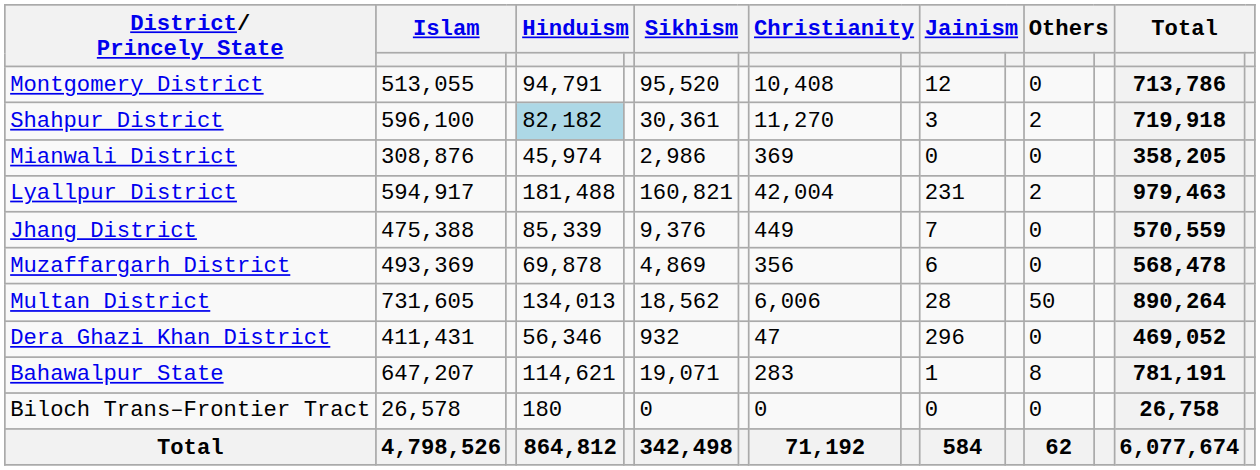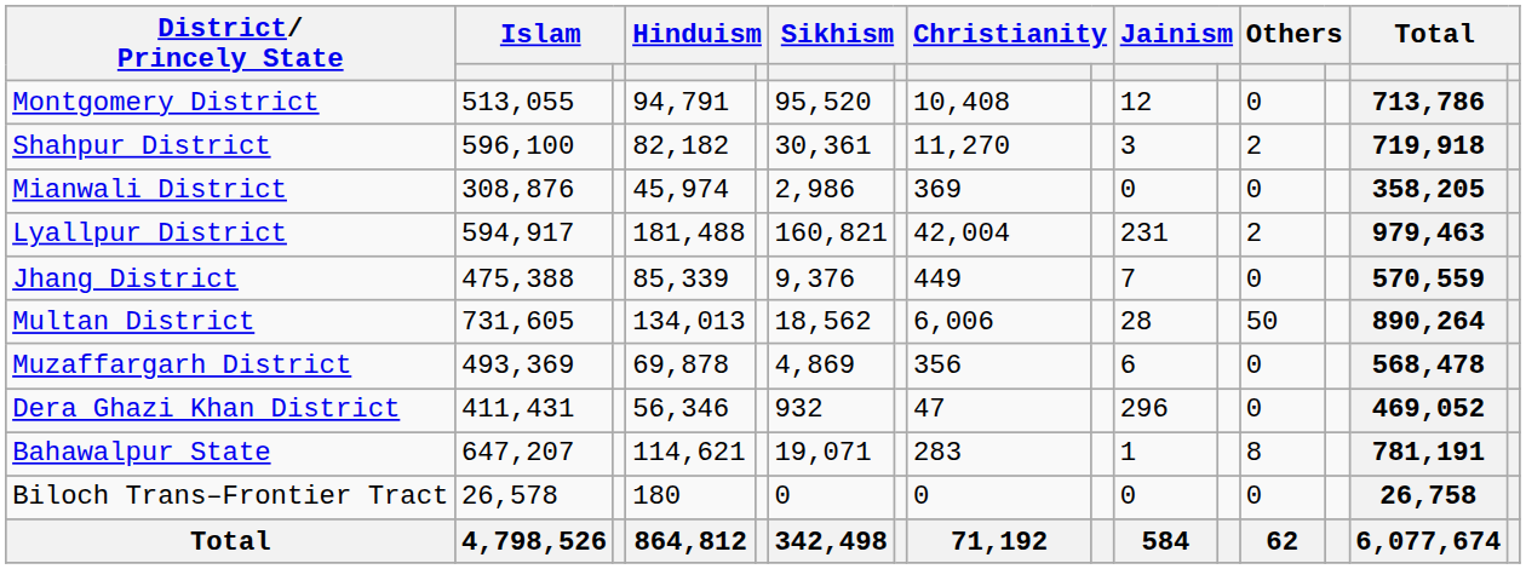 <table class="wikitable sortable">
 <tr>
 <th rowspan="2"><a href='#'>District</a>/<br><a href='#'>Princely State</a></th>
 <th colspan="2"><a href='#'>Islam</a> </th>
 <th colspan="2"><a href='#'>Hinduism</a> </th>
 <th colspan="2"><a href='#'>Sikhism</a> </th>
 <th colspan="2"><a href='#'>Christianity</a> </th>
 <th colspan="2"><a href='#'>Jainism</a> </th>
 <th colspan="2">Others</th>
 <th colspan="2">Total</th>
 </tr>
 <tr>
 <th><a href='#'></a></th>
 <th></th>
 <th></th>
 <th></th>
 <th></th>
 <th></th>
 <th></th>
 <th></th>
 <th></th>
 <th></th>
 <th></th>
 <th></th>
 <th></th>
 <th></th>
 </tr>
 <tr>
 <td><a href='#'>Montgomery District</a></td>
 <td>513,055</td>
 <td></td>
 <td>94,791</td>
 <td></td>
 <td>95,520</td>
 <td></td>
 <td>10,408</td>
 <td></td>
 <td>12</td>
 <td></td>
 <td>0</td>
 <td></td>
 <th>713,786</th>
 <th></th>
 </tr>
 <tr>
 <td><a href='#'>Shahpur District</a></td>
 <td>596,100</td>
 <td></td>
-<td style="background: lightblue;">82,182</td>
+<td>82,182</td>
 <td></td>
 <td>30,361</td>
 <td></td>
 <td>11,270</td>
 <td></td>
 <td>3</td>
 <td></td>
 <td>2</td>
 <td></td>
 <th>719,918</th>
 <th></th>
 </tr>
 <tr>
 <td><a href='#'>Mianwali District</a></td>
 <td>308,876</td>
 <td></td>
 <td>45,974</td>
 <td></td>
 <td>2,986</td>
 <td></td>
 <td>369</td>
 <td></td>
 <td>0</td>
 <td></td>
 <td>0</td>
 <td></td>
 <th>358,205</th>
 <th></th>
 </tr>
 <tr>
 <td><a href='#'>Lyallpur District</a></td>
 <td>594,917</td>
 <td></td>
 <td>181,488</td>
 <td></td>
 <td>160,821</td>
 <td></td>
 <td>42,004</td>
 <td></td>
 <td>231</td>
 <td></td>
 <td>2</td>
 <td></td>
 <th>979,463</th>
 <th></th>
 </tr>
 <tr>
 <td><a href='#'>Jhang District</a></td>
 <td>475,388</td>
 <td></td>
 <td>85,339</td>
 <td></td>
 <td>9,376</td>
 <td></td>
 <td>449</td>
 <td></td>
 <td>7</td>
 <td></td>
 <td>0</td>
 <td></td>
 <th>570,559</th>
 <th></th>
 </tr>
 <tr>
+<td><a href='#'>Multan District</a></td>
+<td>731,605</td>
+<td></td>
+<td>134,013</td>
+<td></td>
+<td>18,562</td>
+<td></td>
+<td>6,006</td>
+<td></td>
+<td>28</td>
+<td></td>
+<td>50</td>
+<td></td>
+<th>890,264</th>
+<th></th>
+</tr>
+<tr>
 <td><a href='#'>Muzaffargarh District</a></td>
 <td>493,369</td>
 <td></td>
 <td>69,878</td>
 <td></td>
 <td>4,869</td>
 <td></td>
 <td>356</td>
 <td></td>
 <td>6</td>
 <td></td>
 <td>0</td>
 <td></td>
 <th>568,478</th>
-<th></th>
-</tr>
-<tr>
-<td><a href='#'>Multan District</a></td>
-<td>731,605</td>
-<td></td>
-<td>134,013</td>
-<td></td>
-<td>18,562</td>
-<td></td>
-<td>6,006</td>
-<td></td>
-<td>28</td>
-<td></td>
-<td>50</td>
-<td></td>
-<th>890,264</th>
 <th></th>
 </tr>
 <tr>
 <td><a href='#'>Dera Ghazi Khan District</a></td>
 <td>411,431</td>
 <td></td>
 <td>56,346</td>
 <td></td>
 <td>932</td>
 <td></td>
 <td>47</td>
 <td></td>
 <td>296</td>
 <td></td>
 <td>0</td>
 <td></td>
 <th>469,052</th>
 <th></th>
 </tr>
 <tr>
 <td><a href='#'>Bahawalpur State</a></td>
 <td>647,207</td>
 <td></td>
 <td>114,621</td>
 <td></td>
 <td>19,071</td>
 <td></td>
 <td>283</td>
 <td></td>
 <td>1</td>
 <td></td>
 <td>8</td>
 <td></td>
 <th>781,191</th>
 <th></th>
 </tr>
 <tr>
 <td>Biloch Trans–Frontier Tract</td>
 <td>26,578</td>
 <td></td>
 <td>180</td>
 <td></td>
 <td>0</td>
 <td></td>
 <td>0</td>
 <td></td>
 <td>0</td>
 <td></td>
 <td>0</td>
 <td></td>
 <th>26,758</th>
 <th></th>
 </tr>
 <tr>
 <th>Total</th>
 <th>4,798,526</th>
 <th></th>
 <th>864,812</th>
 <th></th>
 <th>342,498</th>
 <th></th>
 <th>71,192</th>
 <th></th>
 <th>584</th>
 <th></th>
 <th>62</th>
 <th></th>
 <th>6,077,674</th>
 <th></th>
 </tr>
 </table>
